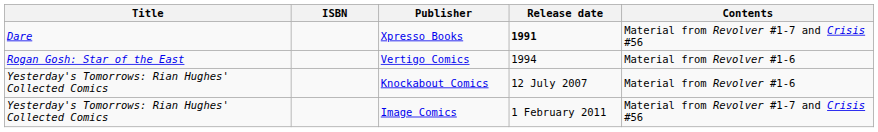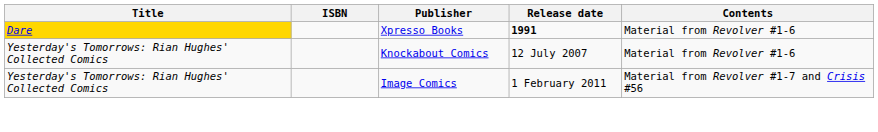 <table class="wikitable" width="85%">
 <tr>
 <th width=33%>Title</th>
 <th width=10%>ISBN</th>
 <th width=15%>Publisher</th>
 <th width=13%>Release date</th>
 <th width=29%>Contents</th>
 </tr>
 <tr>
-<td><em><a href='#'>Dare</a></em></td>
+<td style="background: gold;"><em><a href='#'>Dare</a></em></td>
 <td></td>
 <td><a href='#'>Xpresso Books</a></td>
 <td><strong>1991</strong></td>
-<td>Material from <em>Revolver</em> #1-7 and <em><a href='#'>Crisis</a></em> #56</td>
-</tr>
-<tr>
-<td><em><a href='#'>Rogan Gosh: Star of the East</a></em></td>
-<td></td>
-<td><a href='#'>Vertigo Comics</a></td>
-<td>1994</td>
 <td>Material from <em>Revolver</em> #1-6</td>
 </tr>
 <tr>
 <td><em>Yesterday's Tomorrows: Rian Hughes' Collected Comics</em></td>
 <td></td>
 <td><a href='#'>Knockabout Comics</a></td>
 <td>12 July 2007</td>
 <td>Material from <em>Revolver</em> #1-6</td>
 </tr>
 <tr>
 <td><em>Yesterday's Tomorrows: Rian Hughes' Collected Comics</em></td>
 <td></td>
 <td><a href='#'>Image Comics</a></td>
 <td>1 February 2011</td>
 <td>Material from <em>Revolver</em> #1-7 and <em><a href='#'>Crisis</a></em> #56</td>
 </tr>
 </table>
